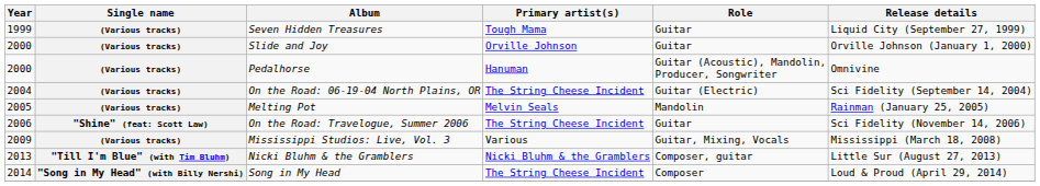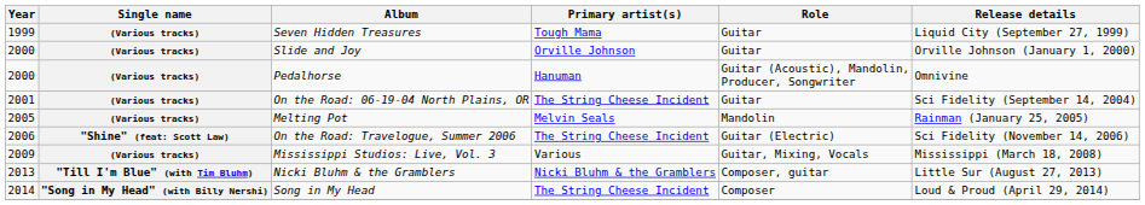 <table class="wikitable plainrowheaders" style="text-align:left;">
 <tr>
 <th scope="col" rowspan="1" style="width:2.5em;">Year</th>
 <th scope="col" rowspan="1">Single name</th>
 <th scope="col" rowspan="1">Album</th>
 <th scope="col" rowspan="1">Primary artist(s)</th>
 <th scope="col" rowspan="1">Role</th>
 <th scope="col" rowspan="1">Release details</th>
 </tr>
 <tr>
 <td rowspan="1">1999</td>
 <th scope="row"><small>(Various tracks)</small></th>
 <td><em>    Seven Hidden Treasures    </em></td>
 <td><a href='#'>Tough Mama</a></td>
 <td>Guitar</td>
 <td align=left>Liquid City (September 27, 1999)</td>
 </tr>
 <tr>
 <td rowspan="1">2000</td>
 <th scope="row"><small>(Various tracks)</small></th>
 <td><em>   Slide and Joy     </em></td>
 <td><a href='#'>Orville Johnson</a></td>
 <td>Guitar</td>
 <td align=left>Orville Johnson (January 1, 2000)</td>
 </tr>
 <tr>
 <td rowspan="1">2000</td>
 <th scope="row"><small>(Various tracks)</small></th>
 <td><em>        Pedalhorse     </em></td>
 <td><a href='#'>Hanuman</a></td>
 <td>Guitar (Acoustic), Mandolin,<br>Producer, Songwriter</td>
 <td align=left>Omnivine</td>
 </tr>
 <tr>
-<td rowspan="1">2004</td>
+<td rowspan="1">2001</td>
 <th scope="row"><small>(Various tracks)</small></th>
 <td><em>   On the Road: 06-19-04 North Plains, OR     </em></td>
 <td><a href='#'>The String Cheese Incident</a></td>
-<td>Guitar (Electric)</td>
+<td>Guitar</td>
 <td align=left>Sci Fidelity (September 14, 2004)</td>
 </tr>
 <tr>
 <td rowspan="1">2005</td>
 <th scope="row"><small>(Various tracks)</small></th>
 <td><em>   Melting Pot </em></td>
 <td><a href='#'>Melvin Seals</a></td>
 <td>Mandolin</td>
 <td align=left><a href='#'>Rainman</a> (January 25, 2005)</td>
 </tr>
 <tr>
 <td rowspan="1">2006</td>
 <th scope="row">"Shine" <small>(feat: Scott Law)</small></th>
 <td><em>    On the Road: Travelogue, Summer 2006   </em></td>
 <td><a href='#'>The String Cheese Incident</a></td>
-<td>Guitar</td>
+<td>Guitar (Electric)</td>
 <td align=left>Sci Fidelity (November 14, 2006)</td>
 </tr>
 <tr>
 <td rowspan="1">2009</td>
 <th scope="row"><small>(Various tracks)</small></th>
 <td><em>     Mississippi Studios: Live, Vol. 3    </em></td>
 <td>Various</td>
 <td>Guitar, Mixing, Vocals</td>
 <td align=left>Mississippi (March 18, 2008)</td>
 </tr>
 <tr>
 <td rowspan="1">2013</td>
 <th scope="row">"Till I'm Blue" <small>(with <a href='#'>Tim Bluhm</a>)</small></th>
 <td><em>   Nicki Bluhm & the Gramblers   </em></td>
 <td><a href='#'>Nicki Bluhm & the Gramblers</a></td>
 <td>Composer, guitar</td>
 <td align=left>Little Sur (August 27, 2013)</td>
 </tr>
 <tr>
 <td rowspan="1">2014</td>
 <th scope="row">"Song in My Head" <small>(with Billy Nershi)</small></th>
 <td><em>  Song in My Head      </em></td>
 <td><a href='#'>The String Cheese Incident</a></td>
 <td>Composer</td>
 <td align=left>Loud & Proud (April 29, 2014)</td>
 </tr>
 <tr>
 </tr>
 </table>
